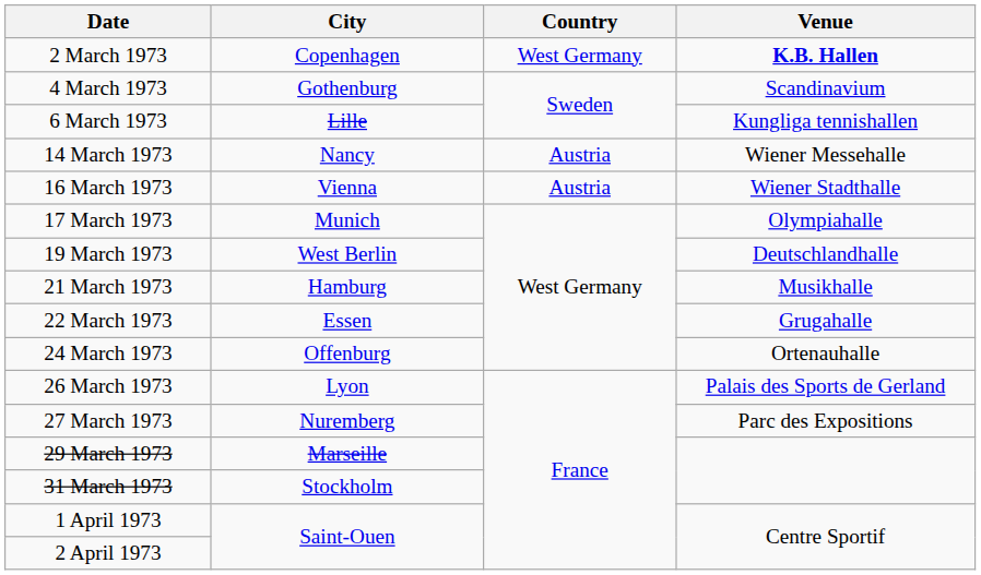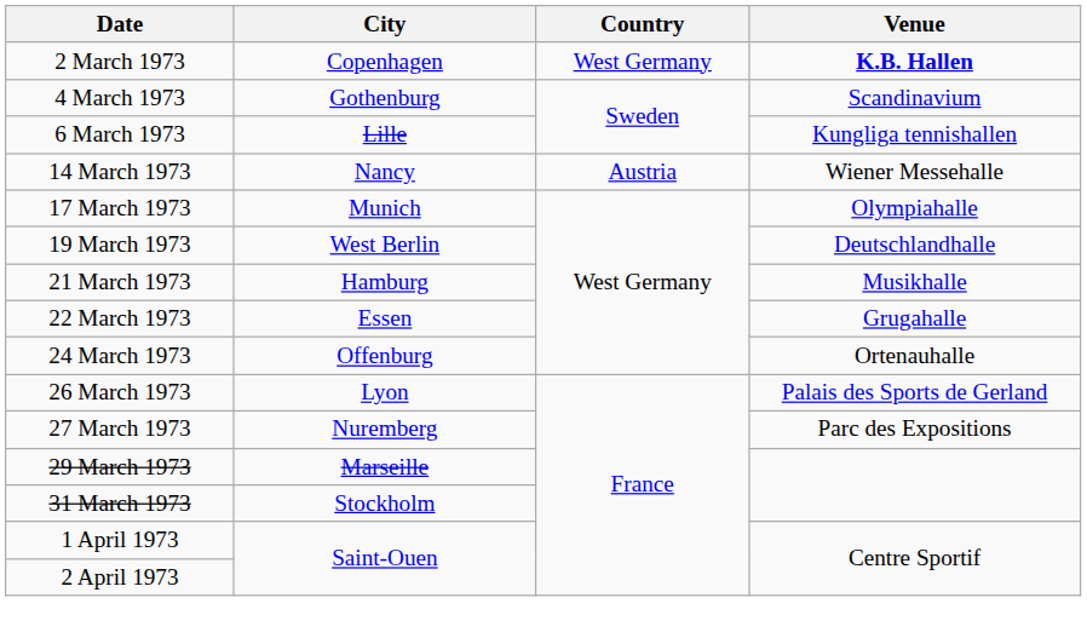 <table class="wikitable" style="text-align:center;">
 <tr>
 <th style="width:150px;">Date</th>
 <th style="width:200px;">City</th>
 <th style="width:140px;">Country</th>
 <th style="width:220px;">Venue</th>
 </tr>
 <tr>
 <td>2 March 1973</td>
 <td><a href='#'>Copenhagen</a></td>
 <td><a href='#'>West Germany</a></td>
 <td><strong><a href='#'>K.B. Hallen</a></strong></td>
 </tr>
 <tr>
 <td>4 March 1973</td>
 <td><a href='#'>Gothenburg</a></td>
 <td rowspan="2"><a href='#'>Sweden</a></td>
 <td><a href='#'>Scandinavium</a></td>
 </tr>
 <tr>
 <td>6 March 1973</td>
 <td><a href='#'><s>Lille</s></a></td>
 <td><a href='#'>Kungliga tennishallen</a></td>
 </tr>
 <tr>
 <td>14 March 1973</td>
 <td><a href='#'>Nancy</a></td>
 <td><a href='#'>Austria</a></td>
 <td>Wiener Messehalle</td>
-</tr>
-<tr>
-<td>16 March 1973</td>
-<td><a href='#'>Vienna</a></td>
-<td><a href='#'>Austria</a></td>
-<td><a href='#'>Wiener Stadthalle</a></td>
 </tr>
 <tr>
 <td>17 March 1973</td>
 <td><a href='#'>Munich</a></td>
 <td rowspan="5">West Germany</td>
 <td><a href='#'>Olympiahalle</a></td>
 </tr>
 <tr>
 <td>19 March 1973</td>
 <td><a href='#'>West Berlin</a></td>
 <td><a href='#'>Deutschlandhalle</a></td>
 </tr>
 <tr>
 <td>21 March 1973</td>
 <td><a href='#'>Hamburg</a></td>
 <td><a href='#'>Musikhalle</a></td>
 </tr>
 <tr>
 <td>22 March 1973</td>
 <td><a href='#'>Essen</a></td>
 <td><a href='#'>Grugahalle</a></td>
 </tr>
 <tr>
 <td>24 March 1973</td>
 <td><a href='#'>Offenburg</a></td>
 <td>Ortenauhalle</td>
 </tr>
 <tr>
 <td>26 March 1973</td>
 <td><a href='#'>Lyon</a></td>
 <td rowspan="6"><a href='#'>France</a></td>
 <td><a href='#'>Palais des Sports de Gerland</a></td>
 </tr>
 <tr>
 <td>27 March 1973</td>
 <td><a href='#'>Nuremberg</a></td>
 <td>Parc des Expositions</td>
 </tr>
 <tr>
 <td><s>29 March 1973</s></td>
 <td><a href='#'><s>Marseille</s></a></td>
 <td rowspan="2"></td>
 </tr>
 <tr>
 <td><s>31 March 1973</s></td>
 <td><a href='#'>Stockholm</a></td>
 </tr>
 <tr>
 <td>1 April 1973</td>
 <td rowspan="2"><a href='#'>Saint-Ouen</a></td>
 <td rowspan="2">Centre Sportif</td>
 </tr>
 <tr>
 <td>2 April 1973</td>
 </tr>
 </table>
